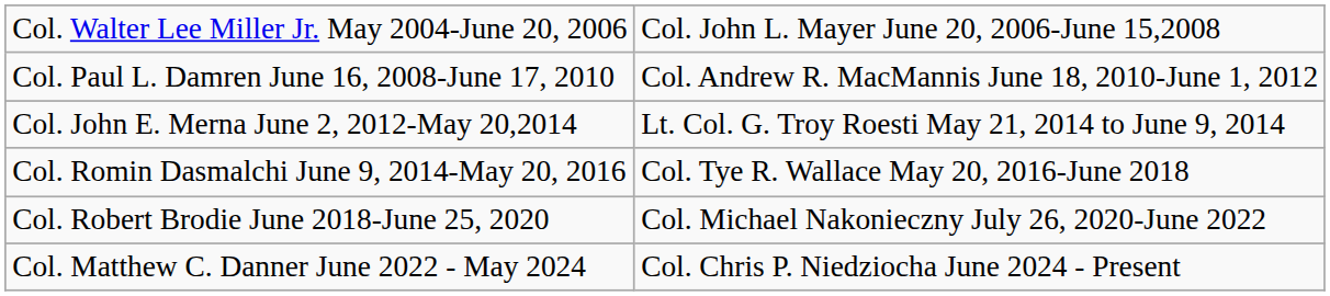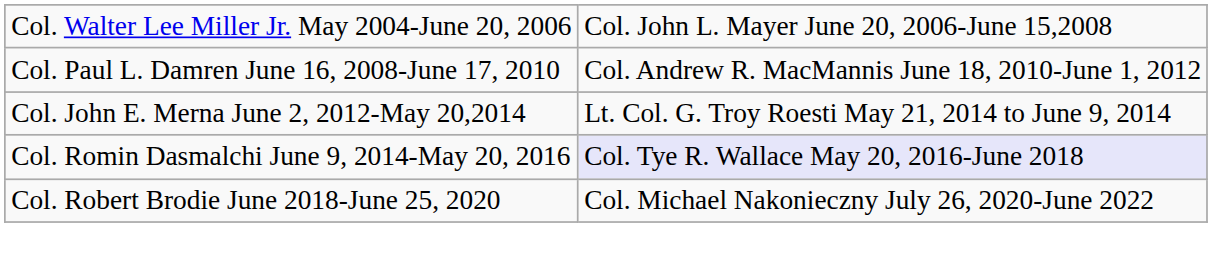 <table class="wikitable">
 <tr>
 <td>Col. <a href='#'>Walter Lee Miller Jr.</a> May 2004-June 20, 2006</td>
 <td>Col. John L. Mayer June 20, 2006-June 15,2008</td>
 </tr>
 <tr>
 <td>Col. Paul L. Damren June 16, 2008-June 17, 2010</td>
 <td>Col. Andrew R. MacMannis June 18, 2010-June 1, 2012</td>
 </tr>
 <tr>
 <td>Col. John E. Merna June 2, 2012-May 20,2014</td>
 <td>Lt. Col. G. Troy Roesti May 21, 2014 to June 9, 2014</td>
 </tr>
 <tr>
 <td>Col. Romin Dasmalchi June 9, 2014-May 20, 2016</td>
-<td>Col. Tye R. Wallace May 20, 2016-June 2018</td>
+<td style="background: lavender;">Col. Tye R. Wallace May 20, 2016-June 2018</td>
 </tr>
 <tr>
 <td>Col. Robert Brodie June 2018-June 25, 2020</td>
 <td>Col. Michael Nakonieczny July 26, 2020-June 2022</td>
 </tr>
-<tr>
-<td>Col. Matthew C. Danner June 2022 - May 2024</td>
-<td>Col. Chris P. Niedziocha June 2024 - Present</td>
-</tr>
 </table>
